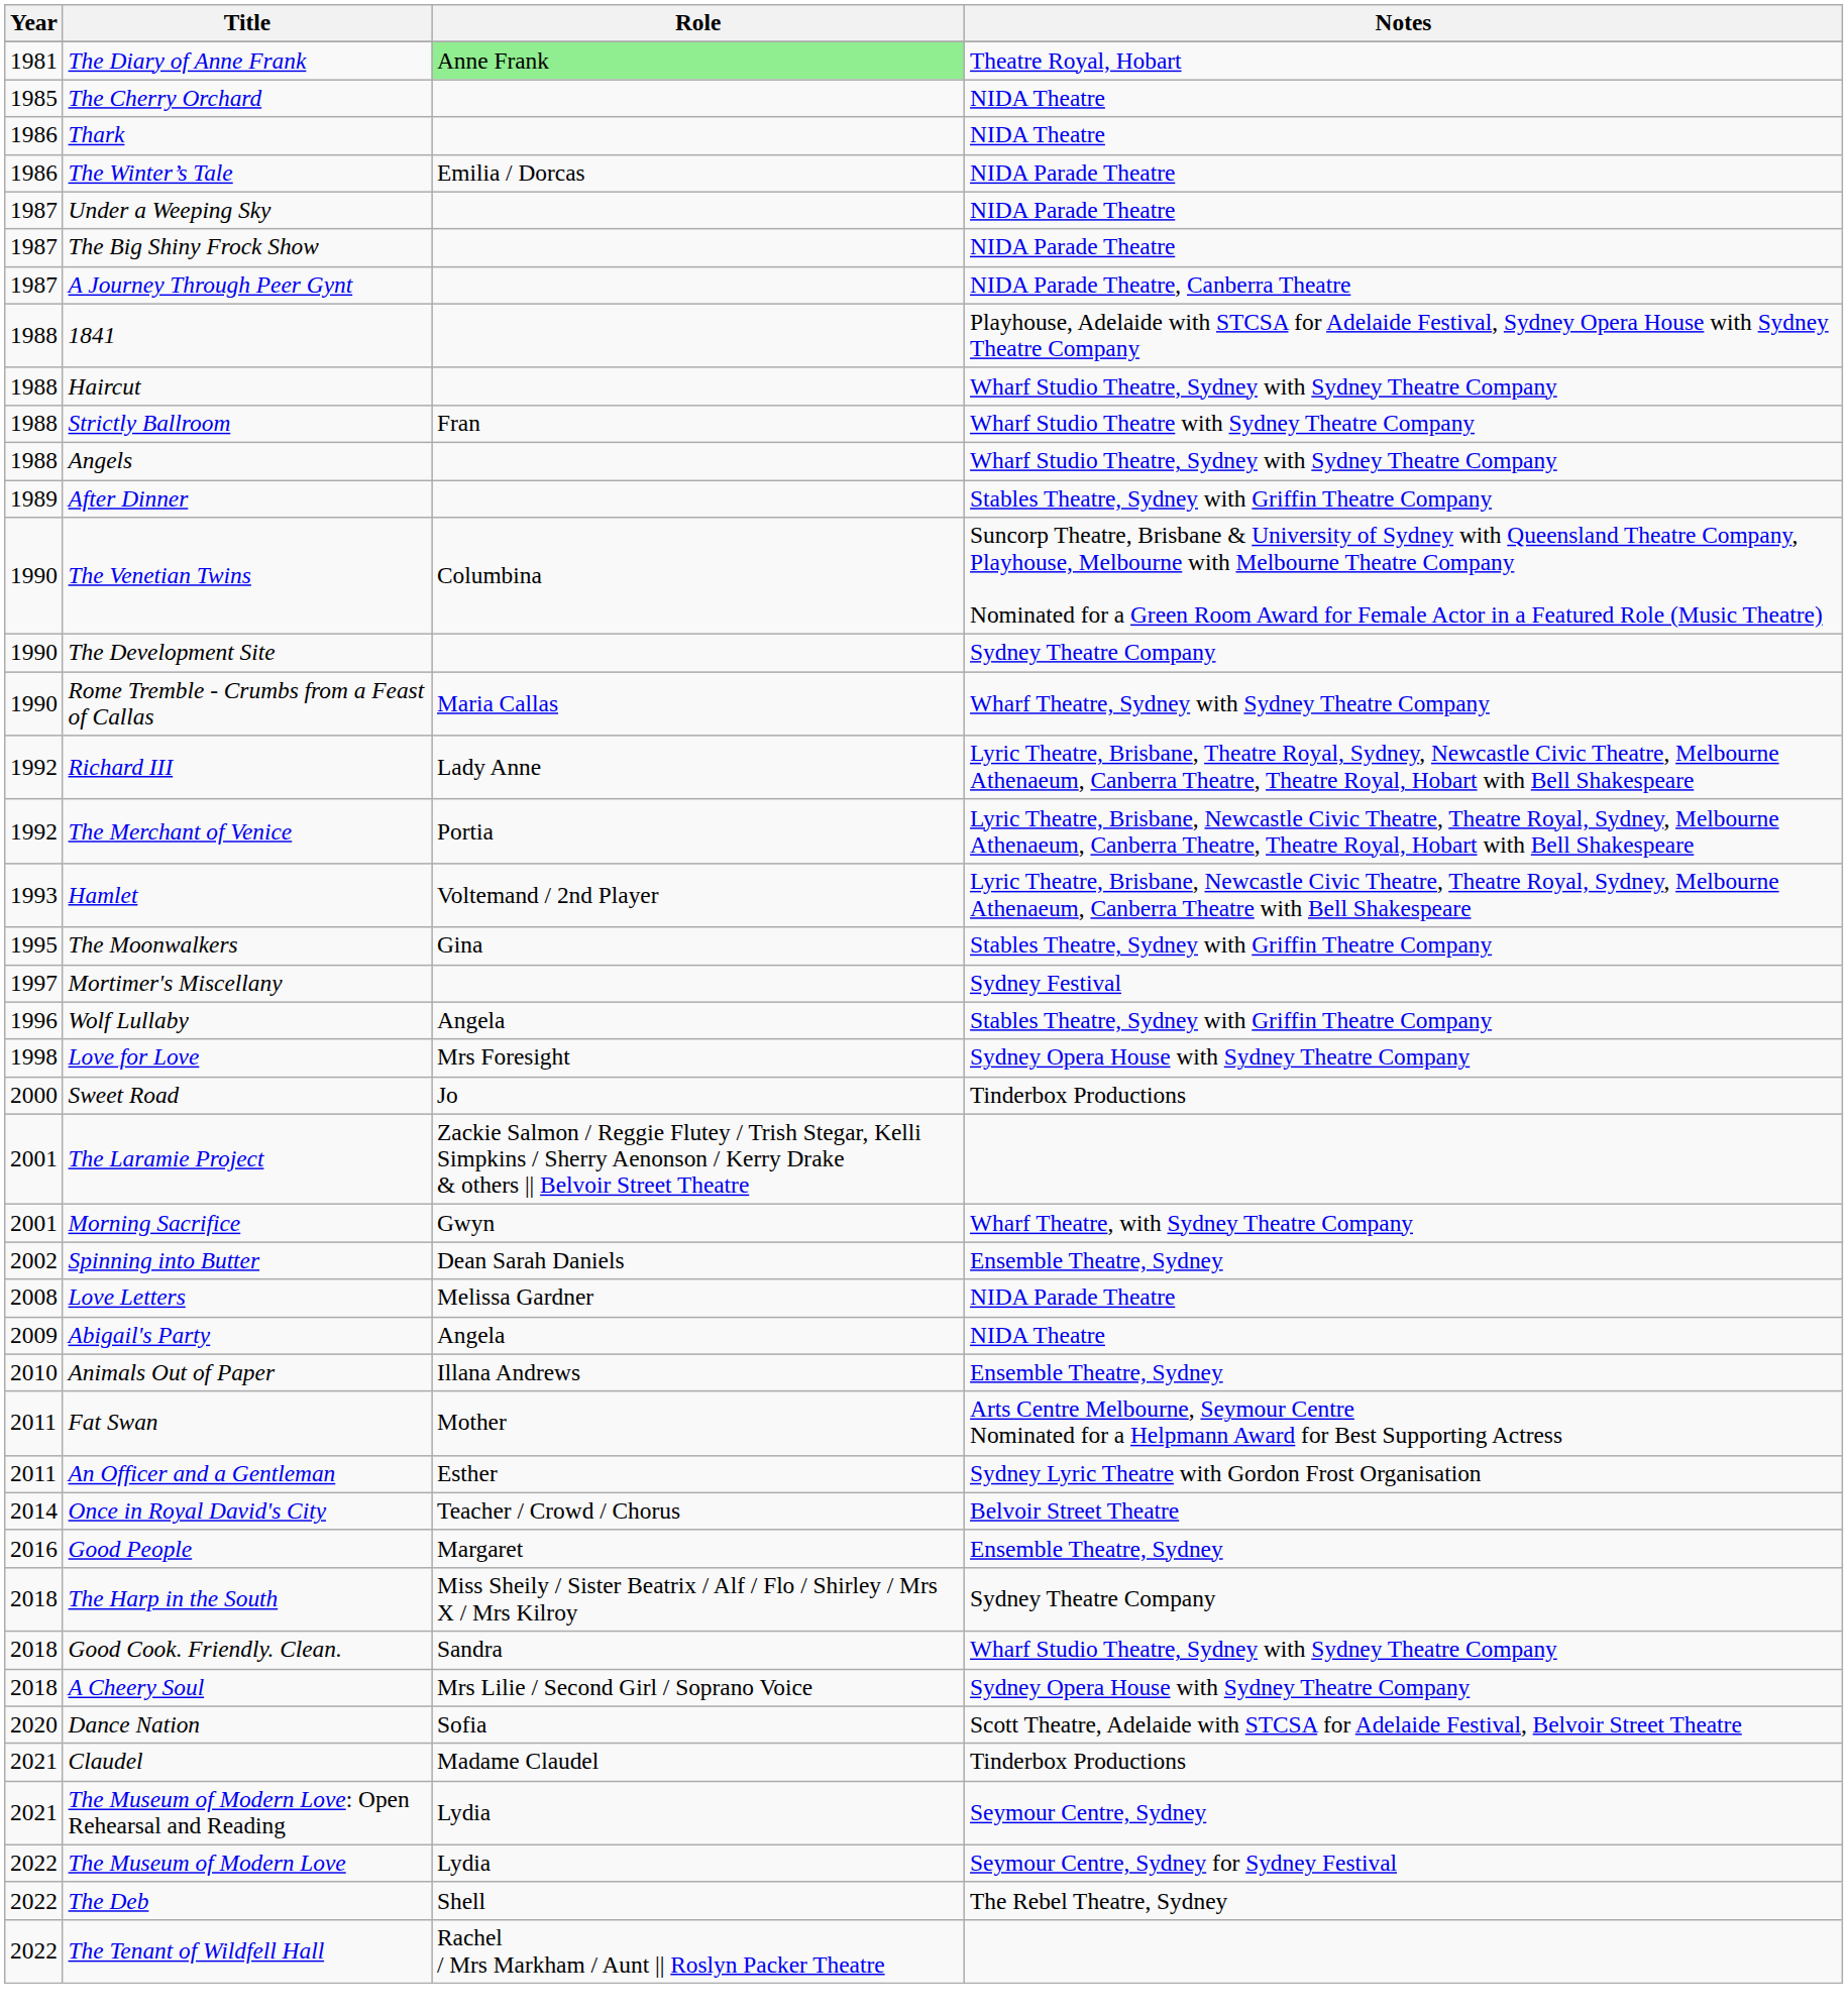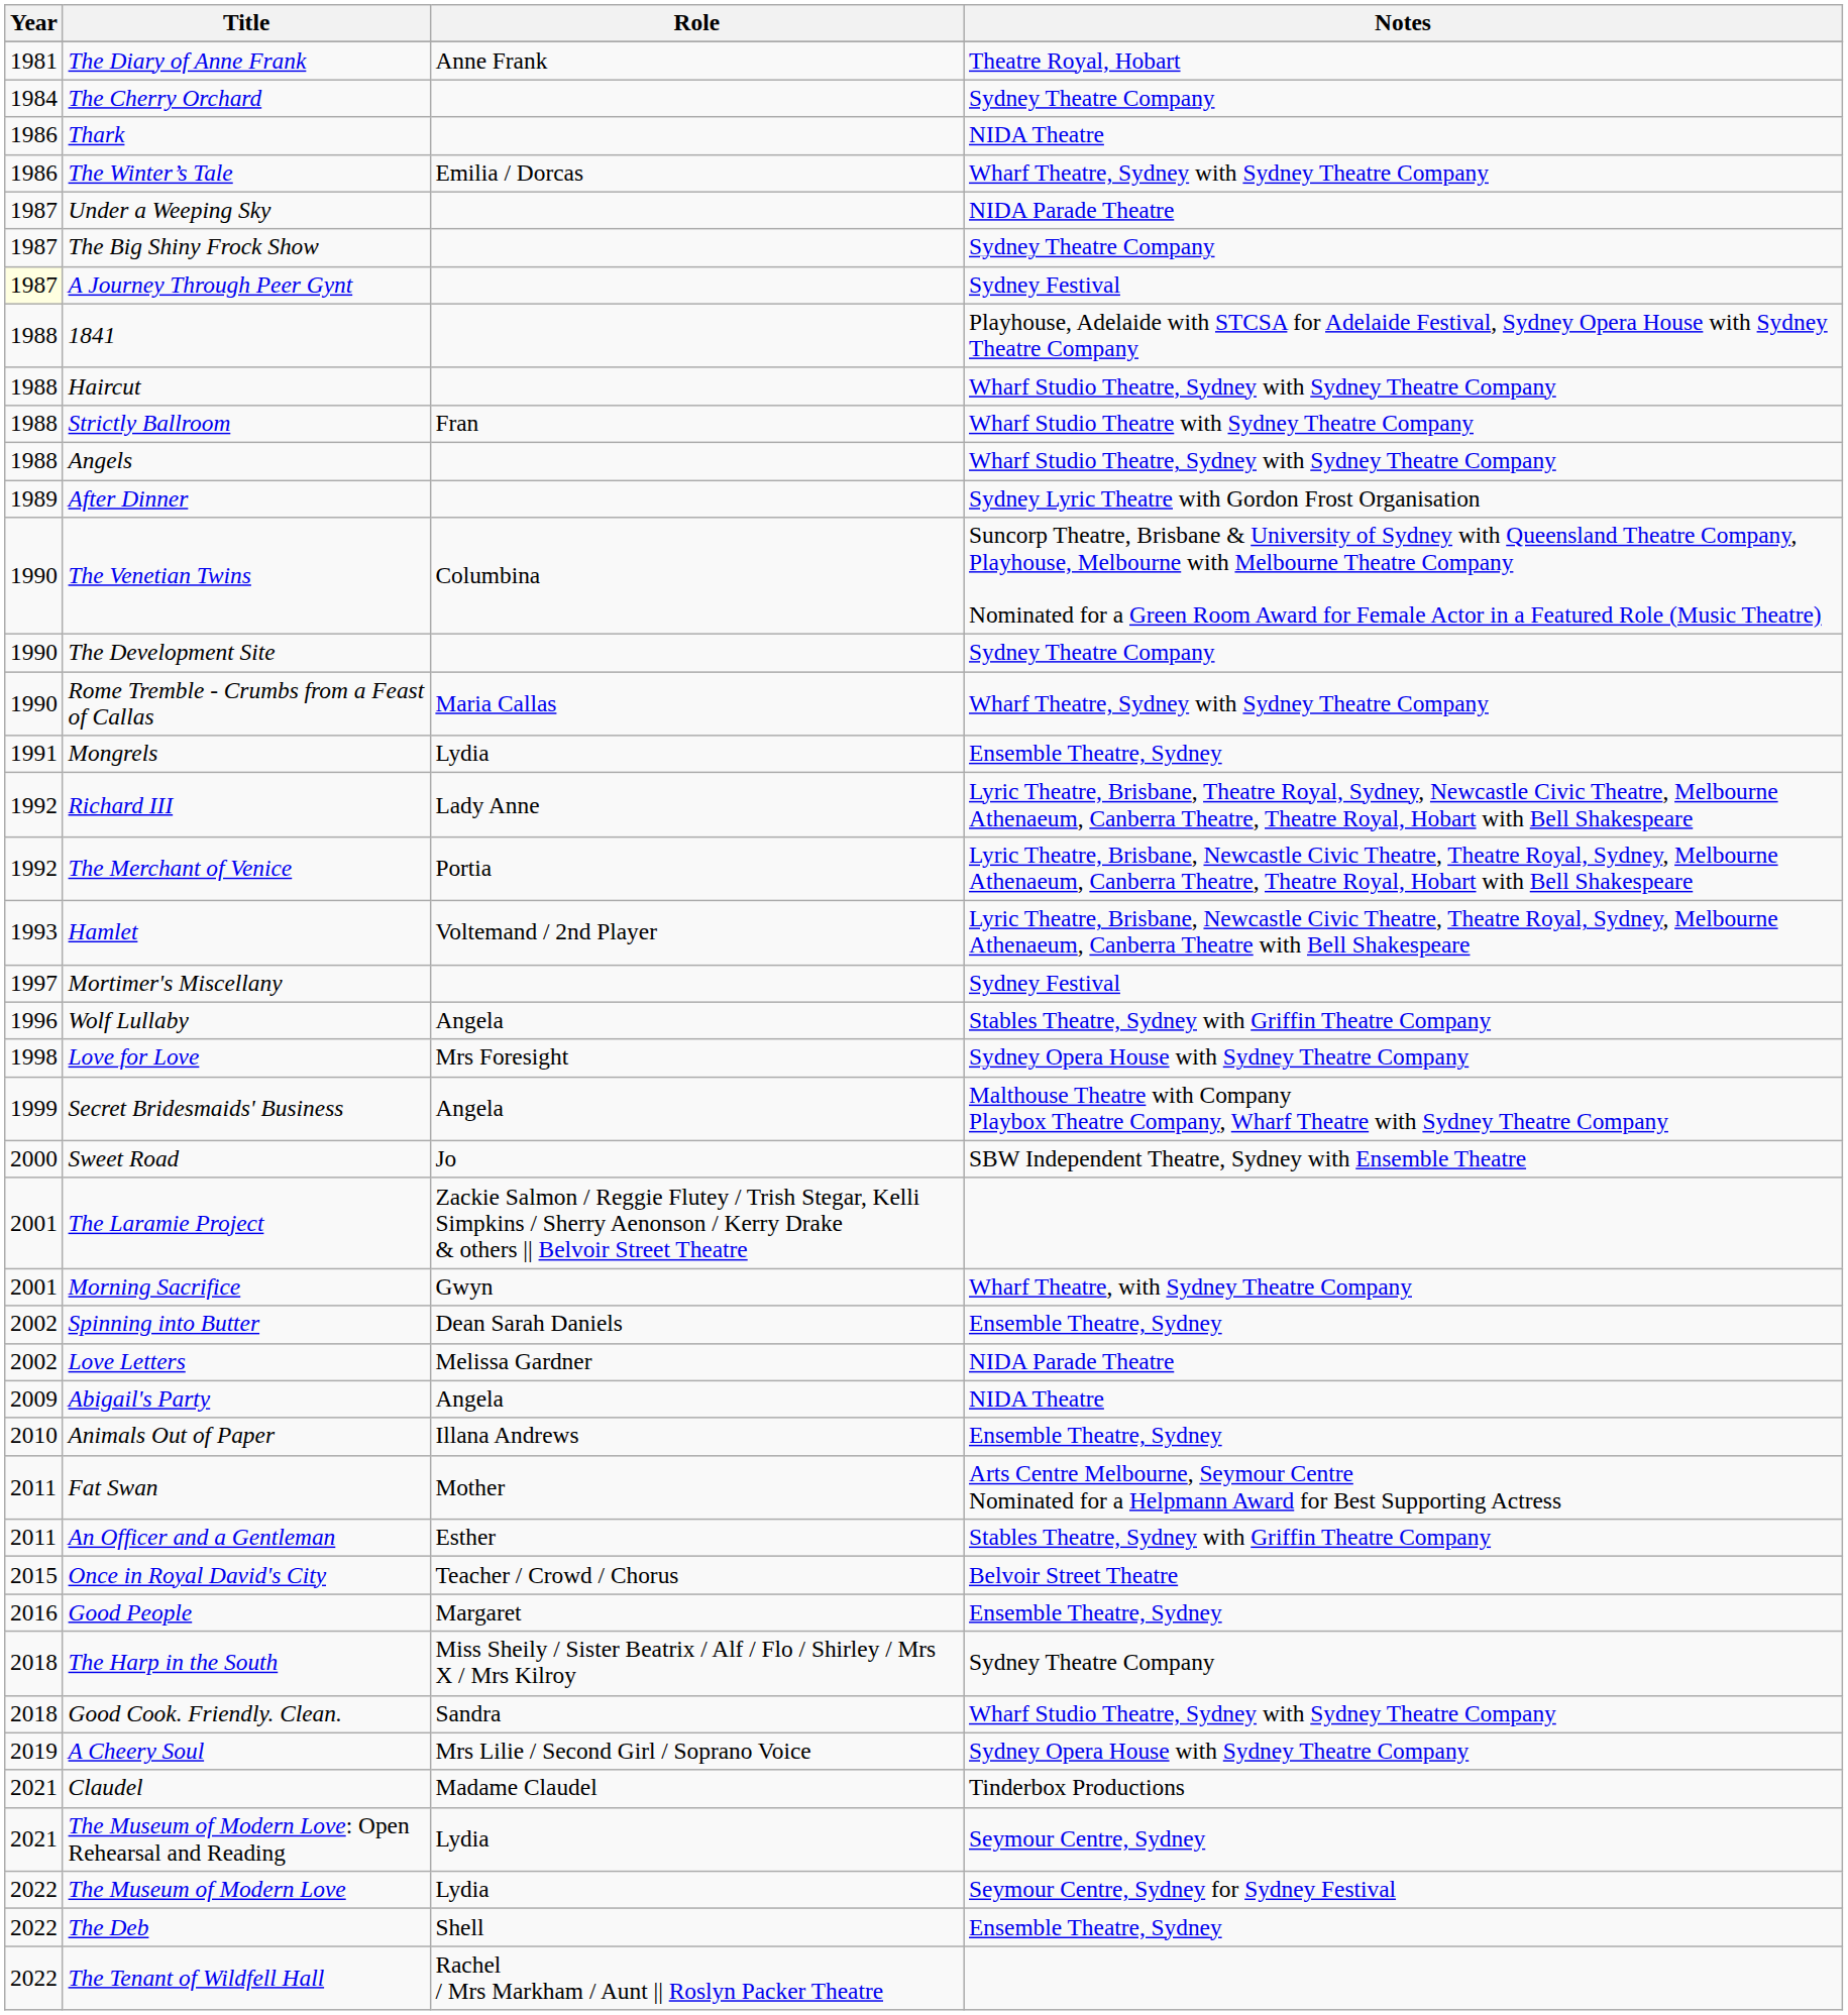 <table class="wikitable sortable">
 <tr>
 <th>Year</th>
 <th>Title</th>
 <th>Role</th>
 <th>Notes</th>
 </tr>
 <tr>
 </tr>
 <tr>
 <td>1981</td>
 <td><em><a href='#'>The Diary of Anne Frank</a></em></td>
-<td style="background: lightgreen;">Anne Frank</td>
+<td>Anne Frank</td>
 <td><a href='#'>Theatre Royal, Hobart</a></td>
 </tr>
 <tr>
-<td>1985</td>
+<td>1984</td>
 <td><em><a href='#'>The Cherry Orchard</a></em></td>
 <td></td>
-<td><a href='#'>NIDA Theatre</a></td>
+<td><a href='#'>Sydney Theatre Company</a></td>
 </tr>
 <tr>
 <td>1986</td>
 <td><em><a href='#'>Thark</a></em></td>
 <td></td>
 <td><a href='#'>NIDA Theatre</a></td>
 </tr>
 <tr>
 <td>1986</td>
 <td><em><a href='#'>The Winter’s Tale</a></em></td>
 <td>Emilia / Dorcas</td>
-<td><a href='#'>NIDA Parade Theatre</a></td>
+<td><a href='#'>Wharf Theatre, Sydney</a> with <a href='#'>Sydney Theatre Company</a></td>
 </tr>
 <tr>
 <td>1987</td>
 <td><em>Under a Weeping Sky</em></td>
 <td></td>
 <td><a href='#'>NIDA Parade Theatre</a></td>
 </tr>
 <tr>
 <td>1987</td>
 <td><em>The Big Shiny Frock Show</em></td>
 <td></td>
-<td><a href='#'>NIDA Parade Theatre</a></td>
+<td><a href='#'>Sydney Theatre Company</a></td>
 </tr>
 <tr>
-<td>1987</td>
+<td style="background: lightyellow;">1987</td>
 <td><em><a href='#'>A Journey Through Peer Gynt</a></em></td>
 <td></td>
-<td><a href='#'>NIDA Parade Theatre</a>, <a href='#'>Canberra Theatre</a></td>
+<td><a href='#'>Sydney Festival</a></td>
 </tr>
 <tr>
 <td>1988</td>
 <td><em>1841</em></td>
 <td></td>
 <td>Playhouse, Adelaide with <a href='#'>STCSA</a> for <a href='#'>Adelaide Festival</a>, <a href='#'>Sydney Opera House</a> with <a href='#'>Sydney Theatre Company</a></td>
 </tr>
 <tr>
 <td>1988</td>
 <td><em>Haircut</em></td>
 <td></td>
 <td><a href='#'>Wharf Studio Theatre, Sydney</a> with <a href='#'>Sydney Theatre Company</a></td>
 </tr>
 <tr>
 <td>1988</td>
 <td><em><a href='#'>Strictly Ballroom</a></em></td>
 <td>Fran</td>
 <td><a href='#'>Wharf Studio Theatre</a> with <a href='#'>Sydney Theatre Company</a></td>
 </tr>
 <tr>
 <td>1988</td>
 <td><em>Angels</em></td>
 <td></td>
 <td><a href='#'>Wharf Studio Theatre, Sydney</a> with <a href='#'>Sydney Theatre Company</a></td>
 </tr>
 <tr>
 <td>1989</td>
 <td><em><a href='#'>After Dinner</a></em></td>
 <td></td>
-<td><a href='#'>Stables Theatre, Sydney</a> with <a href='#'>Griffin Theatre Company</a></td>
+<td><a href='#'>Sydney Lyric Theatre</a> with Gordon Frost Organisation</td>
 </tr>
 <tr>
 <td>1990</td>
 <td><em><a href='#'>The Venetian Twins</a></em></td>
 <td>Columbina</td>
 <td>Suncorp Theatre, Brisbane & <a href='#'>University of Sydney</a> with <a href='#'>Queensland Theatre Company</a>, <a href='#'>Playhouse, Melbourne</a> with <a href='#'>Melbourne Theatre Company</a><br><br> Nominated for a <a href='#'>Green Room Award for Female Actor in a Featured Role (Music Theatre)</a></td>
 </tr>
 <tr>
 <td>1990</td>
 <td><em>The Development Site</em></td>
 <td></td>
 <td><a href='#'>Sydney Theatre Company</a></td>
 </tr>
 <tr>
 <td>1990</td>
 <td><em>Rome Tremble - Crumbs from a Feast of Callas</em></td>
 <td><a href='#'>Maria Callas</a></td>
 <td><a href='#'>Wharf Theatre, Sydney</a> with <a href='#'>Sydney Theatre Company</a></td>
 </tr>
 <tr>
+<td>1991</td>
+<td><em>Mongrels</em></td>
+<td>Lydia</td>
+<td><a href='#'>Ensemble Theatre, Sydney</a></td>
+</tr>
+<tr>
 <td>1992</td>
 <td><em><a href='#'>Richard III</a></em></td>
 <td>Lady Anne</td>
 <td><a href='#'>Lyric Theatre, Brisbane</a>, <a href='#'>Theatre Royal, Sydney</a>, <a href='#'>Newcastle Civic Theatre</a>, <a href='#'>Melbourne Athenaeum</a>, <a href='#'>Canberra Theatre</a>, <a href='#'>Theatre Royal, Hobart</a> with <a href='#'>Bell Shakespeare</a></td>
 </tr>
 <tr>
 <td>1992</td>
 <td><em><a href='#'>The Merchant of Venice</a></em></td>
 <td>Portia</td>
 <td><a href='#'>Lyric Theatre, Brisbane</a>, <a href='#'>Newcastle Civic Theatre</a>, <a href='#'>Theatre Royal, Sydney</a>, <a href='#'>Melbourne Athenaeum</a>, <a href='#'>Canberra Theatre</a>, <a href='#'>Theatre Royal, Hobart</a> with <a href='#'>Bell Shakespeare</a></td>
 </tr>
 <tr>
 <td>1993</td>
 <td><em><a href='#'>Hamlet</a></em></td>
 <td>Voltemand / 2nd Player</td>
 <td><a href='#'>Lyric Theatre, Brisbane</a>, <a href='#'>Newcastle Civic Theatre</a>, <a href='#'>Theatre Royal, Sydney</a>, <a href='#'>Melbourne Athenaeum</a>, <a href='#'>Canberra Theatre</a> with <a href='#'>Bell Shakespeare</a></td>
-</tr>
-<tr>
-<td>1995</td>
-<td><em>The Moonwalkers</em></td>
-<td>Gina</td>
-<td><a href='#'>Stables Theatre, Sydney</a> with <a href='#'>Griffin Theatre Company</a></td>
 </tr>
 <tr>
 <td>1997</td>
 <td><em>Mortimer's Miscellany</em></td>
 <td></td>
 <td><a href='#'>Sydney Festival</a></td>
 </tr>
 <tr>
 <td>1996</td>
 <td><em>Wolf Lullaby</em></td>
 <td>Angela</td>
 <td><a href='#'>Stables Theatre, Sydney</a> with <a href='#'>Griffin Theatre Company</a></td>
 </tr>
 <tr>
 <td>1998</td>
 <td><em><a href='#'>Love for Love</a></em></td>
 <td>Mrs Foresight</td>
 <td><a href='#'>Sydney Opera House</a> with <a href='#'>Sydney Theatre Company</a></td>
 </tr>
 <tr>
+<td>1999</td>
+<td><em>Secret Bridesmaids' Business</em></td>
+<td>Angela</td>
+<td><a href='#'>Malthouse Theatre</a> with Company<br><a href='#'>Playbox Theatre Company</a>, <a href='#'>Wharf Theatre</a> with <a href='#'>Sydney Theatre Company</a></td>
+</tr>
+<tr>
 <td>2000</td>
 <td><em>Sweet Road</em></td>
 <td>Jo</td>
-<td>Tinderbox Productions</td>
+<td>SBW Independent Theatre, Sydney with <a href='#'>Ensemble Theatre</a></td>
 </tr>
 <tr>
 <td>2001</td>
 <td><em><a href='#'>The Laramie Project</a></em></td>
 <td>Zackie Salmon / Reggie Flutey / Trish Stegar, Kelli Simpkins / Sherry Aenonson / Kerry Drake<br>& others || <a href='#'>Belvoir Street Theatre</a></td>
 </tr>
 <tr>
 <td>2001</td>
 <td><em><a href='#'>Morning Sacrifice</a></em></td>
 <td>Gwyn</td>
 <td><a href='#'>Wharf Theatre</a>, with <a href='#'>Sydney Theatre Company</a></td>
 </tr>
 <tr>
 <td>2002</td>
 <td><em><a href='#'>Spinning into Butter</a></em></td>
 <td>Dean Sarah Daniels</td>
 <td><a href='#'>Ensemble Theatre, Sydney</a></td>
 </tr>
 <tr>
-<td>2008</td>
+<td>2002</td>
 <td><em><a href='#'>Love Letters</a></em></td>
 <td>Melissa Gardner</td>
 <td><a href='#'>NIDA Parade Theatre</a></td>
 </tr>
 <tr>
 <td>2009</td>
 <td><em><a href='#'>Abigail's Party</a></em></td>
 <td>Angela</td>
 <td><a href='#'>NIDA Theatre</a></td>
 </tr>
 <tr>
 <td>2010</td>
 <td><em>Animals Out of Paper</em></td>
 <td>Illana Andrews</td>
 <td><a href='#'>Ensemble Theatre, Sydney</a></td>
 </tr>
 <tr>
 <td>2011</td>
 <td><em>Fat Swan</em></td>
 <td>Mother</td>
 <td><a href='#'>Arts Centre Melbourne</a>, <a href='#'>Seymour Centre</a> <br>Nominated for a <a href='#'>Helpmann Award</a> for Best Supporting Actress</td>
 </tr>
 <tr>
 <td>2011</td>
 <td><em><a href='#'>An Officer and a Gentleman</a></em></td>
 <td>Esther</td>
-<td><a href='#'>Sydney Lyric Theatre</a> with Gordon Frost Organisation</td>
+<td><a href='#'>Stables Theatre, Sydney</a> with <a href='#'>Griffin Theatre Company</a></td>
 </tr>
 <tr>
-<td>2014</td>
+<td>2015</td>
 <td><em><a href='#'>Once in Royal David's City</a></em></td>
 <td>Teacher / Crowd / Chorus</td>
 <td><a href='#'>Belvoir Street Theatre</a></td>
 </tr>
 <tr>
 <td>2016</td>
 <td><em><a href='#'>Good People</a></em></td>
 <td>Margaret</td>
 <td><a href='#'>Ensemble Theatre, Sydney</a></td>
 </tr>
 <tr>
 <td>2018</td>
 <td><em><a href='#'>The Harp in the South</a></em></td>
 <td>Miss Sheily / Sister Beatrix / Alf / Flo / Shirley / Mrs X / Mrs Kilroy</td>
 <td>Sydney Theatre Company</td>
 </tr>
 <tr>
 <td>2018</td>
 <td><em>Good Cook. Friendly. Clean.</em></td>
 <td>Sandra</td>
 <td><a href='#'>Wharf Studio Theatre, Sydney</a> with <a href='#'>Sydney Theatre Company</a></td>
 </tr>
 <tr>
-<td>2018</td>
+<td>2019</td>
 <td><em><a href='#'>A Cheery Soul</a></em></td>
 <td>Mrs Lilie / Second Girl / Soprano Voice</td>
 <td><a href='#'>Sydney Opera House</a> with <a href='#'>Sydney Theatre Company</a></td>
-</tr>
-<tr>
-<td>2020</td>
-<td><em>Dance Nation</em></td>
-<td>Sofia</td>
-<td>Scott Theatre, Adelaide with <a href='#'>STCSA</a> for <a href='#'>Adelaide Festival</a>, <a href='#'>Belvoir Street Theatre</a></td>
 </tr>
 <tr>
 <td>2021</td>
 <td><em>Claudel</em></td>
 <td>Madame Claudel</td>
 <td>Tinderbox Productions</td>
 </tr>
 <tr>
 <td>2021</td>
 <td><em><a href='#'>The Museum of Modern Love</a></em>: Open Rehearsal and Reading</td>
 <td>Lydia</td>
 <td><a href='#'>Seymour Centre, Sydney</a></td>
 </tr>
 <tr>
 <td>2022</td>
 <td><em><a href='#'>The Museum of Modern Love</a></em></td>
 <td>Lydia</td>
 <td><a href='#'>Seymour Centre, Sydney</a> for <a href='#'>Sydney Festival</a></td>
 </tr>
 <tr>
 <td>2022</td>
 <td><em><a href='#'>The Deb</a></em></td>
 <td>Shell</td>
-<td>The Rebel Theatre, Sydney</td>
+<td><a href='#'>Ensemble Theatre, Sydney</a></td>
 </tr>
 <tr>
 <td>2022</td>
 <td><em><a href='#'>The Tenant of Wildfell Hall</a></em></td>
 <td>Rachel<br>/ Mrs Markham / Aunt || <a href='#'>Roslyn Packer Theatre</a></td>
 </tr>
 </table>
